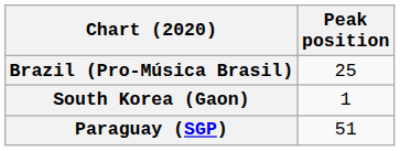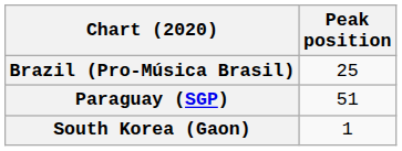 <table class="wikitable plainrowheaders" style="text-align:center">
 <tr>
 <th scope="col">Chart (2020)</th>
 <th scope="col">Peak<br>position</th>
 </tr>
 <tr>
 <th scope="row">Brazil (Pro-Música Brasil)</th>
 <td>25</td>
 </tr>
 <tr>
+<th scope="row">Paraguay (<a href='#'>SGP</a>)</th>
+<td>51</td>
+</tr>
+<tr>
 <th scope="row">South Korea (Gaon)</th>
 <td>1</td>
 </tr>
-<tr>
-<th scope="row">Paraguay (<a href='#'>SGP</a>)</th>
-<td>51</td>
-</tr>
 </table>
